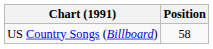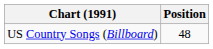 <table class="wikitable sortable">
 <tr>
 <th scope="col">Chart (1991)</th>
 <th scope="col">Position</th>
 </tr>
 <tr>
 <td>US <a href='#'>Country Songs</a> (<em><a href='#'>Billboard</a></em>)</td>
-<td align="center">58</td>
+<td align="center">48</td>
 </tr>
 </table>
